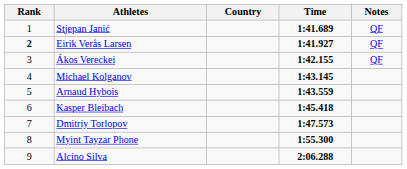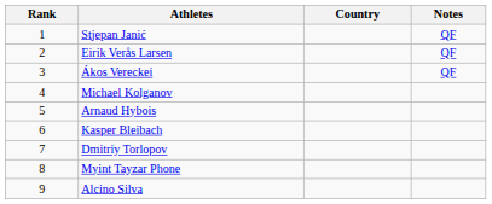 <table class="wikitable sortable" width=50% style="text-align:center">
 <tr>
 <th>Rank</th>
 <th>Athletes</th>
 <th>Country</th>
-<th>Time</th>
 <th>Notes</th>
 </tr>
 <tr>
 <td>1</td>
 <td align=left><a href='#'>Stjepan Janić</a></td>
 <td align=left></td>
-<td><strong>1:41.689</strong></td>
 <td><a href='#'>QF</a></td>
 </tr>
 <tr>
-<td><strong>2</strong></td>
+<td>2</td>
 <td align=left><a href='#'>Eirik Verås Larsen</a></td>
 <td align=left></td>
-<td><strong>1:41.927</strong></td>
 <td><a href='#'>QF</a></td>
 </tr>
 <tr>
 <td>3</td>
 <td align=left><a href='#'>Ákos Vereckei</a></td>
 <td align=left></td>
-<td><strong>1:42.155</strong></td>
 <td><a href='#'>QF</a></td>
 </tr>
 <tr>
 <td>4</td>
 <td align=left><a href='#'>Michael Kolganov</a></td>
 <td align=left></td>
-<td><strong>1:43.145</strong></td>
 <td></td>
 </tr>
 <tr>
 <td>5</td>
 <td align=left><a href='#'>Arnaud Hybois</a></td>
 <td align=left></td>
-<td><strong>1:43.559</strong></td>
 <td></td>
 </tr>
 <tr>
 <td>6</td>
 <td align=left><a href='#'>Kasper Bleibach</a></td>
 <td align=left></td>
-<td><strong>1:45.418</strong></td>
 <td></td>
 </tr>
 <tr>
 <td>7</td>
 <td align=left><a href='#'>Dmitriy Torlopov</a></td>
 <td align=left></td>
-<td><strong>1:47.573</strong></td>
 <td></td>
 </tr>
 <tr>
 <td>8</td>
 <td align=left><a href='#'>Myint Tayzar Phone</a></td>
 <td align=left></td>
-<td><strong>1:55.300</strong></td>
 <td></td>
 </tr>
 <tr>
 <td>9</td>
 <td align=left><a href='#'>Alcino Silva</a></td>
 <td align=left></td>
-<td><strong>2:06.288</strong></td>
 <td></td>
 </tr>
 </table>
